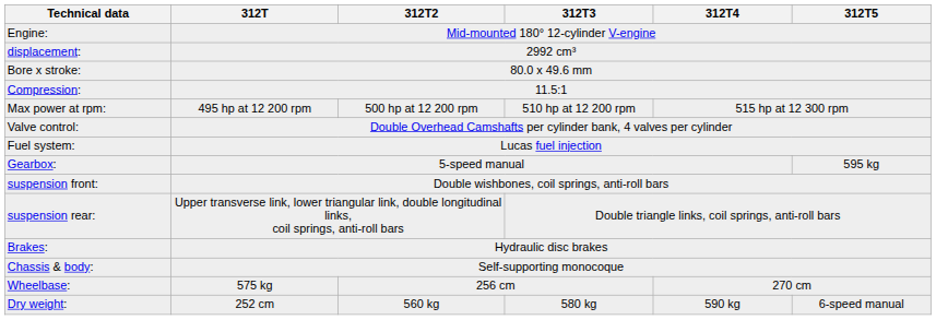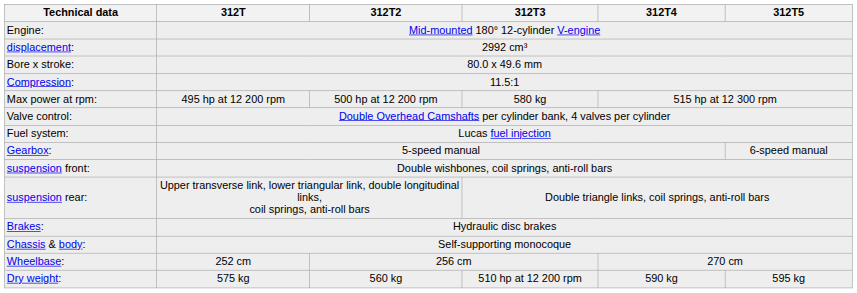 <table class="prettytable">
 <tr ---- bgcolor="#DDDDDD">
 <th width="18%">Technical data</th>
 <th width="18%">312T</th>
 <th width="18%">312T2</th>
 <th width="16%">312T3</th>
 <th width="15%">312T4</th>
 <th width="15%">312T5</th>
 </tr>
 <tr ---- bgcolor="#EEEEEE">
 <td>Engine: </td>
 <td colspan="5" align="center"><a href='#'>Mid-mounted</a> 180° 12-cylinder <a href='#'>V-engine</a></td>
 </tr>
 <tr ---- bgcolor="#EEEEEE">
 <td><a href='#'>displacement</a>: </td>
 <td colspan="5" align="center">2992 cm³</td>
 </tr>
 <tr ---- bgcolor="#EEEEEE">
 <td>Bore x stroke: </td>
 <td colspan="5" align="center">80.0 x 49.6 mm</td>
 </tr>
 <tr ---- bgcolor="#EEEEEE">
 <td><a href='#'>Compression</a>: </td>
 <td colspan="5" align="center">11.5:1</td>
 </tr>
 <tr ---- bgcolor="#EEEEEE">
 <td>Max power at rpm: </td>
 <td align="center">495 hp at 12 200 rpm</td>
 <td align="center">500 hp at 12 200 rpm</td>
-<td align="center">510 hp at 12 200 rpm</td>
+<td align="center">580 kg</td>
 <td colspan="2" align="center">515 hp at 12 300 rpm</td>
 </tr>
 <tr ---- bgcolor="#EEEEEE">
 <td>Valve control: </td>
 <td colspan="5" align="center"><a href='#'>Double Overhead Camshafts</a> per cylinder bank, 4 valves per cylinder</td>
 </tr>
 <tr ---- bgcolor="#EEEEEE">
 <td>Fuel system: </td>
 <td colspan="5" align="center">Lucas <a href='#'>fuel injection</a></td>
 </tr>
 <tr ---- bgcolor="#EEEEEE">
 <td><a href='#'>Gearbox</a>: </td>
 <td colspan="4" align="center">5-speed manual</td>
-<td align="center">595 kg</td>
+<td align="center">6-speed manual</td>
 </tr>
 <tr ---- bgcolor="#EEEEEE">
 <td><a href='#'>suspension</a> front: </td>
 <td colspan="5" align="center">Double wishbones, coil springs, anti-roll bars</td>
 </tr>
 <tr ---- bgcolor="#EEEEEE">
 <td><a href='#'>suspension</a> rear: </td>
 <td colspan="2" align="center">Upper transverse link, lower triangular link, double longitudinal links,<br>coil springs, anti-roll bars</td>
 <td colspan="3" align="center">Double triangle links, coil springs, anti-roll bars</td>
 </tr>
 <tr ---- bgcolor="#EEEEEE">
 <td><a href='#'>Brakes</a>: </td>
 <td colspan="5" align="center">Hydraulic disc brakes</td>
 </tr>
 <tr ---- bgcolor="#EEEEEE">
 <td><a href='#'>Chassis</a> & <a href='#'>body</a>: </td>
 <td colspan="5" align="center">Self-supporting monocoque</td>
 </tr>
 <tr ---- bgcolor="#EEEEEE">
 <td><a href='#'>Wheelbase</a>: </td>
-<td align="center">575 kg</td>
+<td align="center">252 cm</td>
 <td colspan="2" align="center">256 cm</td>
 <td colspan="2" align="center">270 cm</td>
 </tr>
 <tr ---- bgcolor="#EEEEEE">
 <td><a href='#'>Dry weight</a>: </td>
-<td align="center">252 cm</td>
+<td align="center">575 kg</td>
 <td align="center">560 kg</td>
-<td align="center">580 kg</td>
+<td align="center">510 hp at 12 200 rpm</td>
 <td align="center">590 kg</td>
-<td align="center">6-speed manual</td>
+<td align="center">595 kg</td>
 </tr>
 </table>
